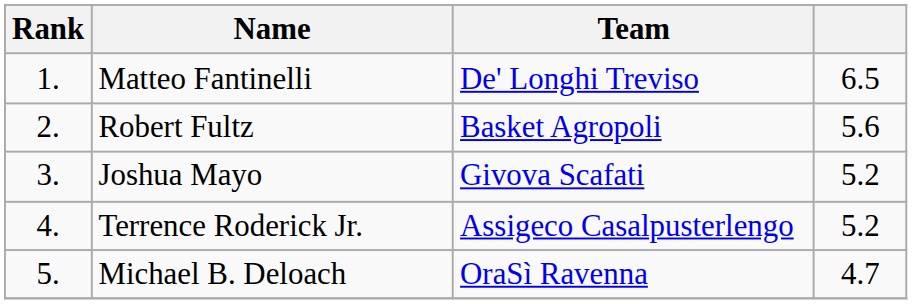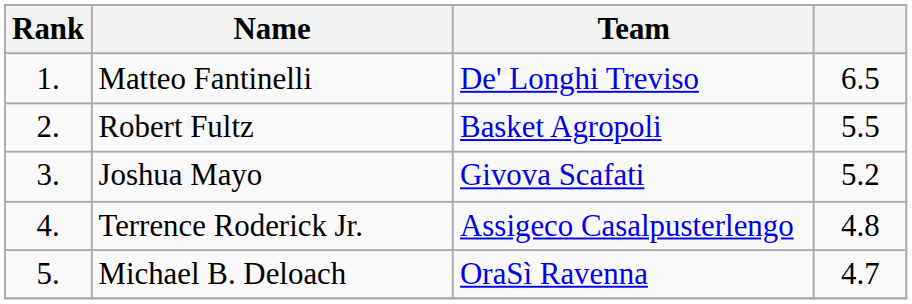 <table class="wikitable" style="text-align: center;">
 <tr>
 <th>Rank</th>
 <th width=180>Name</th>
 <th width=180>Team</th>
 <th width=40></th>
 </tr>
 <tr>
 <td>1.</td>
 <td align="left"> Matteo Fantinelli</td>
 <td style="text-align:left;"><a href='#'>De' Longhi Treviso</a></td>
 <td>6.5</td>
 </tr>
 <tr>
 <td>2.</td>
 <td align="left"> Robert Fultz</td>
 <td style="text-align:left;"><a href='#'>Basket Agropoli</a></td>
-<td>5.6</td>
+<td>5.5</td>
 </tr>
 <tr>
 <td>3.</td>
 <td align="left"> Joshua Mayo</td>
 <td style="text-align:left;"><a href='#'>Givova Scafati</a></td>
 <td>5.2</td>
 </tr>
 <tr>
 <td>4.</td>
 <td align="left"> Terrence Roderick Jr.</td>
 <td style="text-align:left;"><a href='#'>Assigeco Casalpusterlengo</a></td>
-<td>5.2</td>
+<td>4.8</td>
 </tr>
 <tr>
 <td>5.</td>
 <td align="left"> Michael B. Deloach</td>
 <td style="text-align:left;"><a href='#'>OraSì Ravenna</a></td>
 <td>4.7</td>
 </tr>
 <tr>
 </tr>
 </table>
